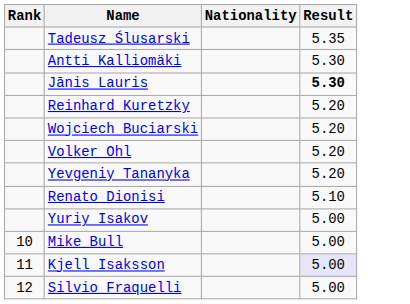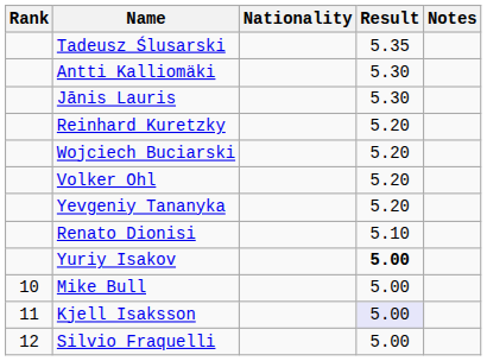 <table class="wikitable sortable" style="text-align:center">
 <tr>
 <th>Rank</th>
 <th>Name</th>
 <th>Nationality</th>
 <th>Result</th>
+<th>Notes</th>
 </tr>
 <tr>
 <td></td>
 <td align="left"><a href='#'>Tadeusz Ślusarski</a></td>
 <td align=left></td>
 <td>5.35</td>
+<td></td>
 </tr>
 <tr>
 <td></td>
 <td align="left"><a href='#'>Antti Kalliomäki</a></td>
 <td align=left></td>
 <td>5.30</td>
+<td></td>
 </tr>
 <tr>
 <td></td>
 <td align="left"><a href='#'>Jānis Lauris</a></td>
 <td align=left></td>
-<td><strong>5.30</strong></td>
+<td>5.30</td>
+<td></td>
 </tr>
 <tr>
 <td></td>
 <td align="left"><a href='#'>Reinhard Kuretzky</a></td>
 <td align=left></td>
 <td>5.20</td>
+<td></td>
 </tr>
 <tr>
 <td></td>
 <td align="left"><a href='#'>Wojciech Buciarski</a></td>
 <td align=left></td>
 <td>5.20</td>
+<td></td>
 </tr>
 <tr>
 <td></td>
 <td align="left"><a href='#'>Volker Ohl</a></td>
 <td align=left></td>
 <td>5.20</td>
+<td></td>
 </tr>
 <tr>
 <td></td>
 <td align="left"><a href='#'>Yevgeniy Tananyka</a></td>
 <td align=left></td>
 <td>5.20</td>
+<td></td>
 </tr>
 <tr>
 <td></td>
 <td align="left"><a href='#'>Renato Dionisi</a></td>
 <td align=left></td>
 <td>5.10</td>
+<td></td>
 </tr>
 <tr>
 <td></td>
 <td align="left"><a href='#'>Yuriy Isakov</a></td>
 <td align=left></td>
-<td>5.00</td>
+<td><strong>5.00</strong></td>
+<td></td>
 </tr>
 <tr>
 <td>10</td>
 <td align="left"><a href='#'>Mike Bull</a></td>
 <td align=left></td>
 <td>5.00</td>
+<td></td>
 </tr>
 <tr>
 <td>11</td>
 <td align="left"><a href='#'>Kjell Isaksson</a></td>
 <td align=left></td>
 <td style="background: lavender;">5.00</td>
+<td></td>
 </tr>
 <tr>
 <td>12</td>
 <td align="left"><a href='#'>Silvio Fraquelli</a></td>
 <td align=left></td>
 <td>5.00</td>
+<td></td>
 </tr>
 </table>
